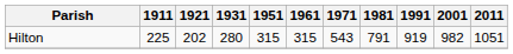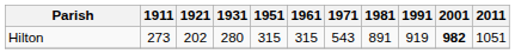 <table class="wikitable" style="text-align:center;">
 <tr>
 <th width="150">Parish<br></th>
 <th width="30">1911<br></th>
 <th width="30">1921<br></th>
 <th width="30">1931<br></th>
 <th width="30">1951<br></th>
 <th width="30">1961<br></th>
 <th width="30">1971<br></th>
 <th width="30">1981<br></th>
 <th width="30">1991<br></th>
 <th width="30">2001<br></th>
 <th width="30">2011 <br></th>
 </tr>
 <tr>
 <td align=left>Hilton</td>
-<td align="center">225</td>
+<td align="center">273</td>
 <td align="center">202</td>
 <td align="center">280</td>
 <td align="center">315</td>
 <td align="center">315</td>
 <td align="center">543</td>
-<td align="center">791</td>
+<td align="center">891</td>
 <td align="center">919</td>
-<td align="center">982</td>
+<td align="center"><strong>982</strong></td>
 <td align="center">1051</td>
 </tr>
 <tr>
 </tr>
 </table>
